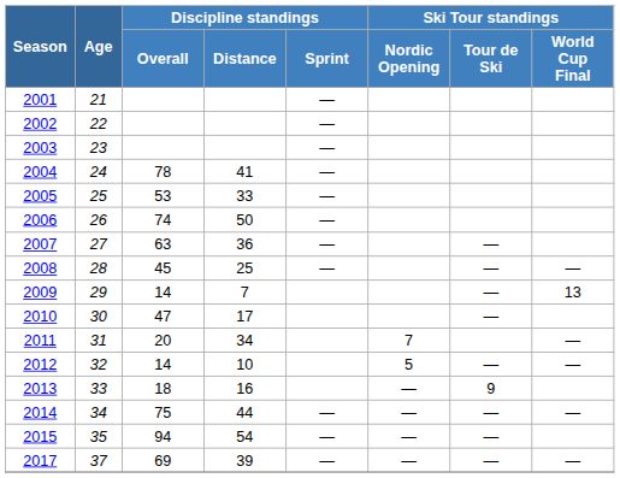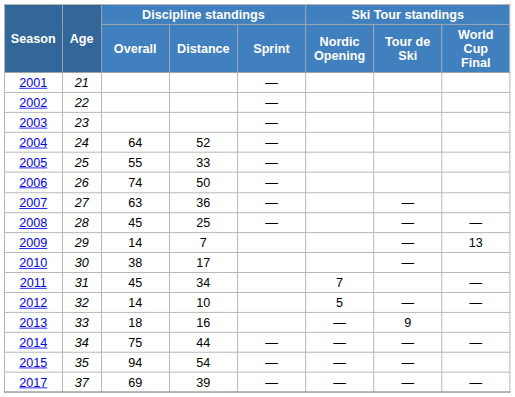 <table class="wikitable" style="font-size:95%; text-align:center; border:grey solid 1px; border-collapse:collapse; background:#ffffff;">
 <tr>
 <th style="background-color:#369; color:white; width:60px;" rowspan="2"> Season </th>
 <th style="background-color:#369; color:white; width:40px;" rowspan="2"> Age </th>
 <th style="background-color:#4180be; color:white;" colspan="3">Discipline standings</th>
 <th style="background-color:#4180be; color:white;" colspan="3">Ski Tour standings</th>
 </tr>
 <tr>
 <th style="background-color:#4180be; color:white; width:75px;">Overall</th>
 <th style="background-color:#4180be; color:white; width:75px;">Distance</th>
 <th style="background-color:#4180be; color:white; width:75px;">Sprint</th>
 <th style="background-color:#4180be; color:white; width:75px;">Nordic<br>Opening</th>
 <th style="background-color:#4180be; color:white; width:75px;">Tour de<br>Ski</th>
 <th style="background-color:#4180be; color:white; width:75px;">World Cup<br>Final</th>
 </tr>
 <tr>
 <td><a href='#'>2001</a></td>
 <td><em>21</em></td>
 <td></td>
 <td></td>
 <td>—</td>
 <td></td>
 <td></td>
 <td></td>
 </tr>
 <tr>
 <td><a href='#'>2002</a></td>
 <td><em>22</em></td>
 <td></td>
 <td></td>
 <td>—</td>
 <td></td>
 <td></td>
 <td></td>
 </tr>
 <tr>
 <td><a href='#'>2003</a></td>
 <td><em>23</em></td>
 <td></td>
 <td></td>
 <td>—</td>
 <td></td>
 <td></td>
 <td></td>
 </tr>
 <tr>
 <td><a href='#'>2004</a></td>
 <td><em>24</em></td>
-<td>78</td>
-<td>41</td>
+<td>64</td>
+<td>52</td>
 <td>—</td>
 <td></td>
 <td></td>
 <td></td>
 </tr>
 <tr>
 <td><a href='#'>2005</a></td>
 <td><em>25</em></td>
-<td>53</td>
+<td>55</td>
 <td>33</td>
 <td>—</td>
 <td></td>
 <td></td>
 <td></td>
 </tr>
 <tr>
 <td><a href='#'>2006</a></td>
 <td><em>26</em></td>
 <td>74</td>
 <td>50</td>
 <td>—</td>
 <td></td>
 <td></td>
 <td></td>
 </tr>
 <tr>
 <td><a href='#'>2007</a></td>
 <td><em>27</em></td>
 <td>63</td>
 <td>36</td>
 <td>—</td>
 <td></td>
 <td>—</td>
 <td></td>
 </tr>
 <tr>
 <td><a href='#'>2008</a></td>
 <td><em>28</em></td>
 <td>45</td>
 <td>25</td>
 <td>—</td>
 <td></td>
 <td>—</td>
 <td>—</td>
 </tr>
 <tr>
 <td><a href='#'>2009</a></td>
 <td><em>29</em></td>
 <td>14</td>
 <td>7</td>
 <td></td>
 <td></td>
 <td>—</td>
 <td>13</td>
 </tr>
 <tr>
 <td><a href='#'>2010</a></td>
 <td><em>30</em></td>
-<td>47</td>
+<td>38</td>
 <td>17</td>
 <td></td>
 <td></td>
 <td>—</td>
 <td></td>
 </tr>
 <tr>
 <td><a href='#'>2011</a></td>
 <td><em>31</em></td>
-<td>20</td>
+<td>45</td>
 <td>34</td>
 <td></td>
 <td>7</td>
 <td></td>
 <td>—</td>
 </tr>
 <tr>
 <td><a href='#'>2012</a></td>
 <td><em>32</em></td>
 <td>14</td>
 <td>10</td>
 <td></td>
 <td>5</td>
 <td>—</td>
 <td>—</td>
 </tr>
 <tr>
 <td><a href='#'>2013</a></td>
 <td><em>33</em></td>
 <td>18</td>
 <td>16</td>
 <td></td>
 <td>—</td>
 <td>9</td>
 <td></td>
 </tr>
 <tr>
 <td><a href='#'>2014</a></td>
 <td><em>34</em></td>
 <td>75</td>
 <td>44</td>
 <td>—</td>
 <td>—</td>
 <td>—</td>
 <td>—</td>
 </tr>
 <tr>
 <td><a href='#'>2015</a></td>
 <td><em>35</em></td>
 <td>94</td>
 <td>54</td>
 <td>—</td>
 <td>—</td>
 <td>—</td>
 <td></td>
 </tr>
 <tr>
 <td><a href='#'>2017</a></td>
 <td><em>37</em></td>
 <td>69</td>
 <td>39</td>
 <td>—</td>
 <td>—</td>
 <td>—</td>
 <td>—</td>
 </tr>
 <tr>
 </tr>
 </table>
